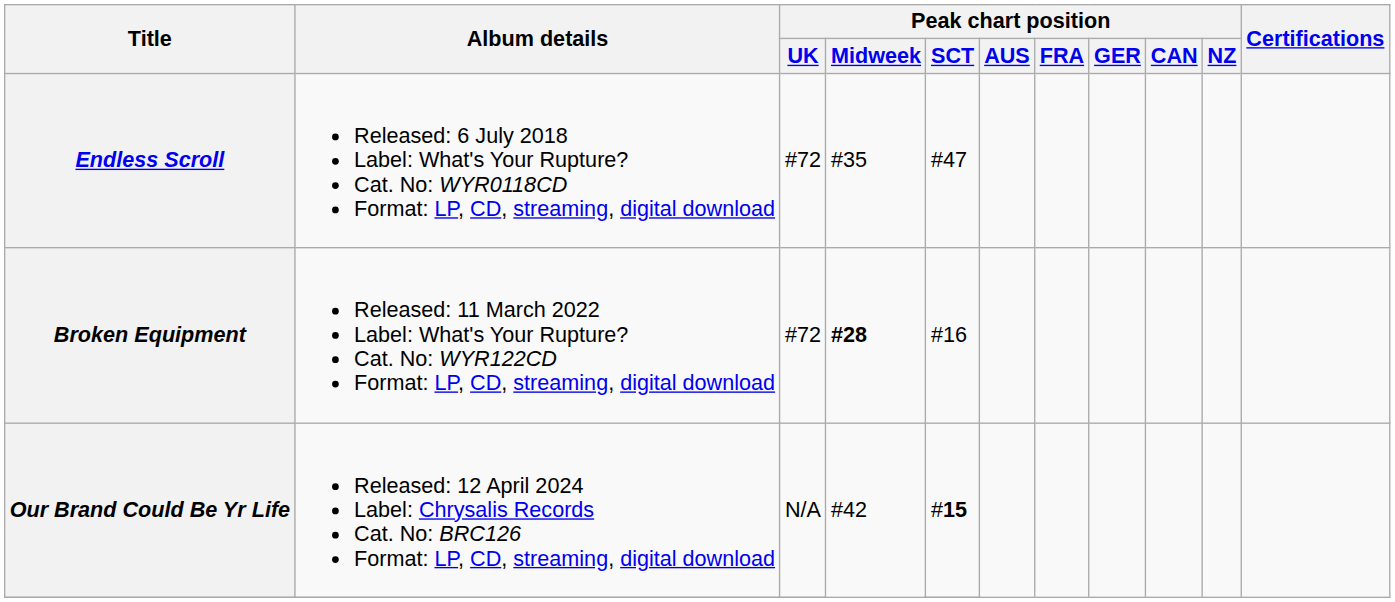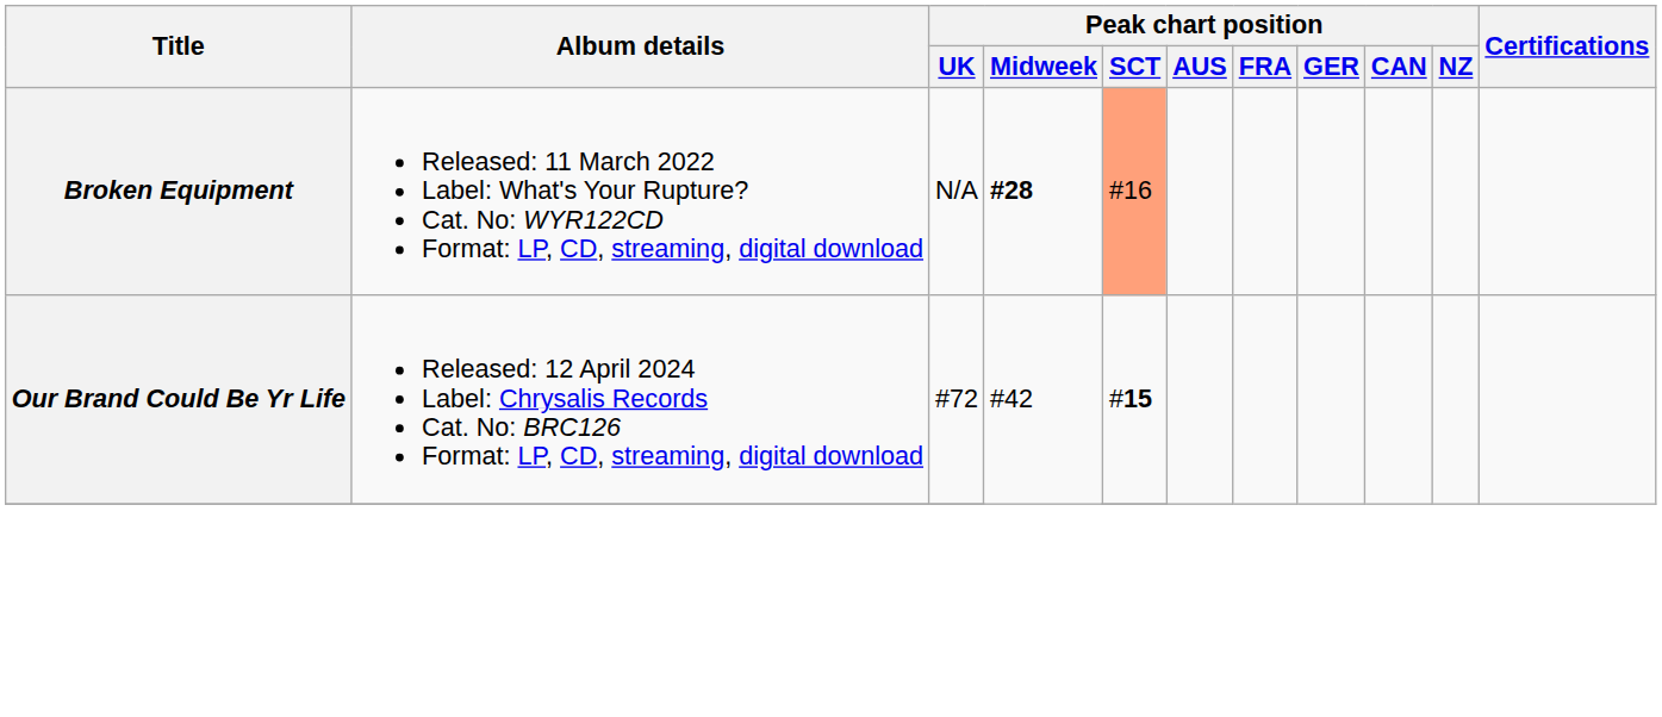 <table class="wikitable">
 <tr>
 <th rowspan="2">Title</th>
 <th rowspan="2">Album details</th>
 <th colspan="8">Peak chart position</th>
 <th rowspan="2"><a href='#'>Certifications</a></th>
 </tr>
 <tr>
 <th><a href='#'>UK</a></th>
 <th><a href='#'>Midweek</a></th>
 <th><a href='#'>SCT</a></th>
 <th><a href='#'>AUS</a></th>
 <th><a href='#'>FRA</a></th>
 <th><a href='#'>GER</a></th>
 <th><a href='#'>CAN</a></th>
 <th><a href='#'>NZ</a></th>
 </tr>
 <tr>
-<th><em><a href='#'>Endless Scroll</a></em></th>
-<td><br><ul><li>Released: 6 July 2018</li><li>Label: What's Your Rupture?</li><li>Cat. No: <em>WYR0118CD</em></li><li>Format: <a href='#'>LP</a>, <a href='#'>CD</a>, <a href='#'>streaming</a>, <a href='#'>digital download</a></li></ul></td>
-<td>#72</td>
-<td>#35</td>
-<td>#47</td>
-<td></td>
-<td></td>
-<td></td>
-<td></td>
-<td></td>
-<td></td>
-</tr>
-<tr>
 <th><em>Broken Equipment</em></th>
 <td><br><ul><li>Released: 11 March 2022</li><li>Label: What's Your Rupture?</li><li>Cat. No: <em>WYR122CD</em></li><li>Format: <a href='#'>LP</a>, <a href='#'>CD</a>, <a href='#'>streaming</a>, <a href='#'>digital download</a></li></ul></td>
-<td>#72</td>
+<td>N/A</td>
 <td><strong>#28</strong></td>
-<td>#16</td>
+<td style="background: lightsalmon;">#16</td>
 <td></td>
 <td></td>
 <td></td>
 <td></td>
 <td></td>
 <td></td>
 </tr>
 <tr>
 <th><em>Our Brand Could Be Yr Life</em></th>
 <td><br><ul><li>Released: 12 April 2024</li><li>Label: <a href='#'>Chrysalis Records</a></li><li>Cat. No: <em>BRC126</em></li><li>Format: <a href='#'>LP</a>, <a href='#'>CD</a>, <a href='#'>streaming</a>, <a href='#'>digital download</a></li></ul></td>
-<td>N/A</td>
+<td>#72</td>
 <td rowspan="4">#42</td>
 <td>#<strong>15</strong></td>
 <td rowspan="4"></td>
 <td rowspan="4"></td>
 <td rowspan="4"></td>
 <td rowspan="4"></td>
 <td rowspan="4"></td>
 <td rowspan="4"></td>
 </tr>
 <tr>
 </tr>
 <tr>
 </tr>
 <tr>
 </tr>
 </table>
